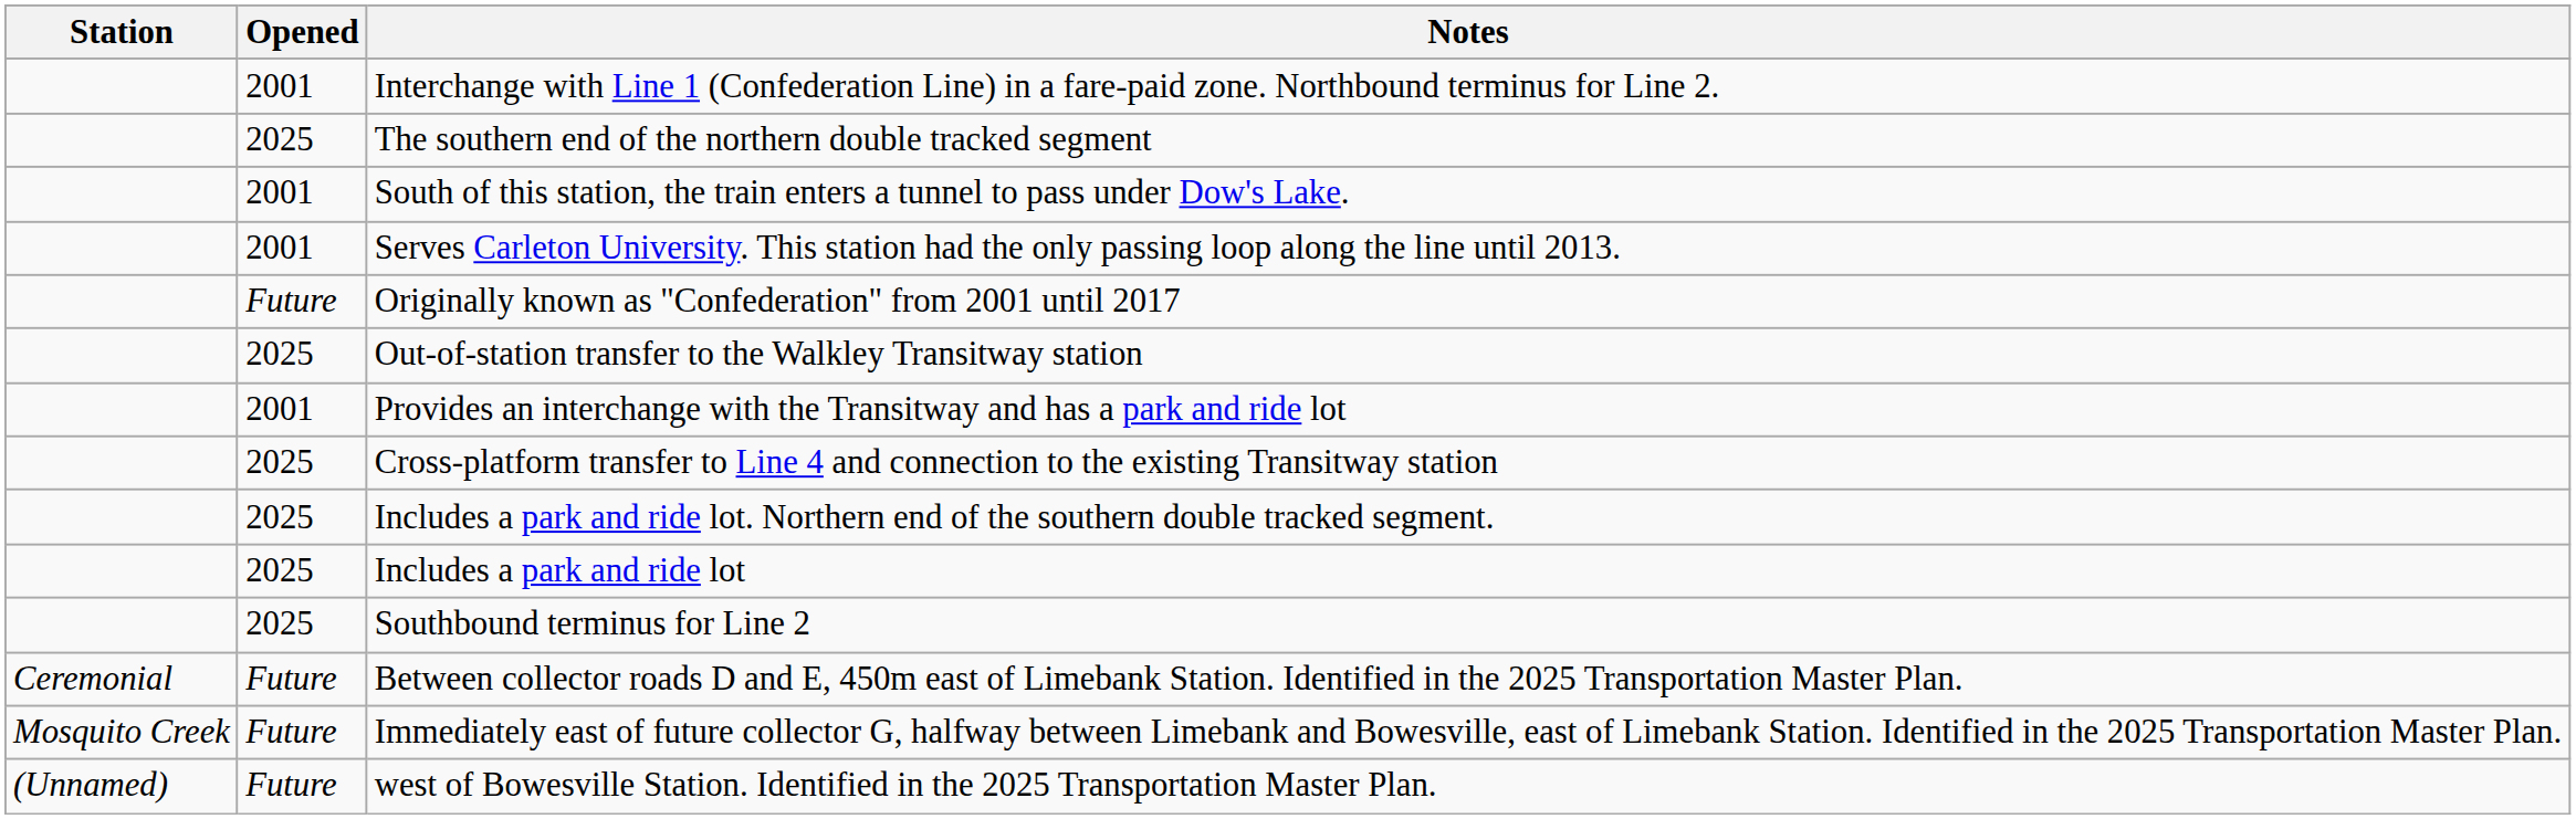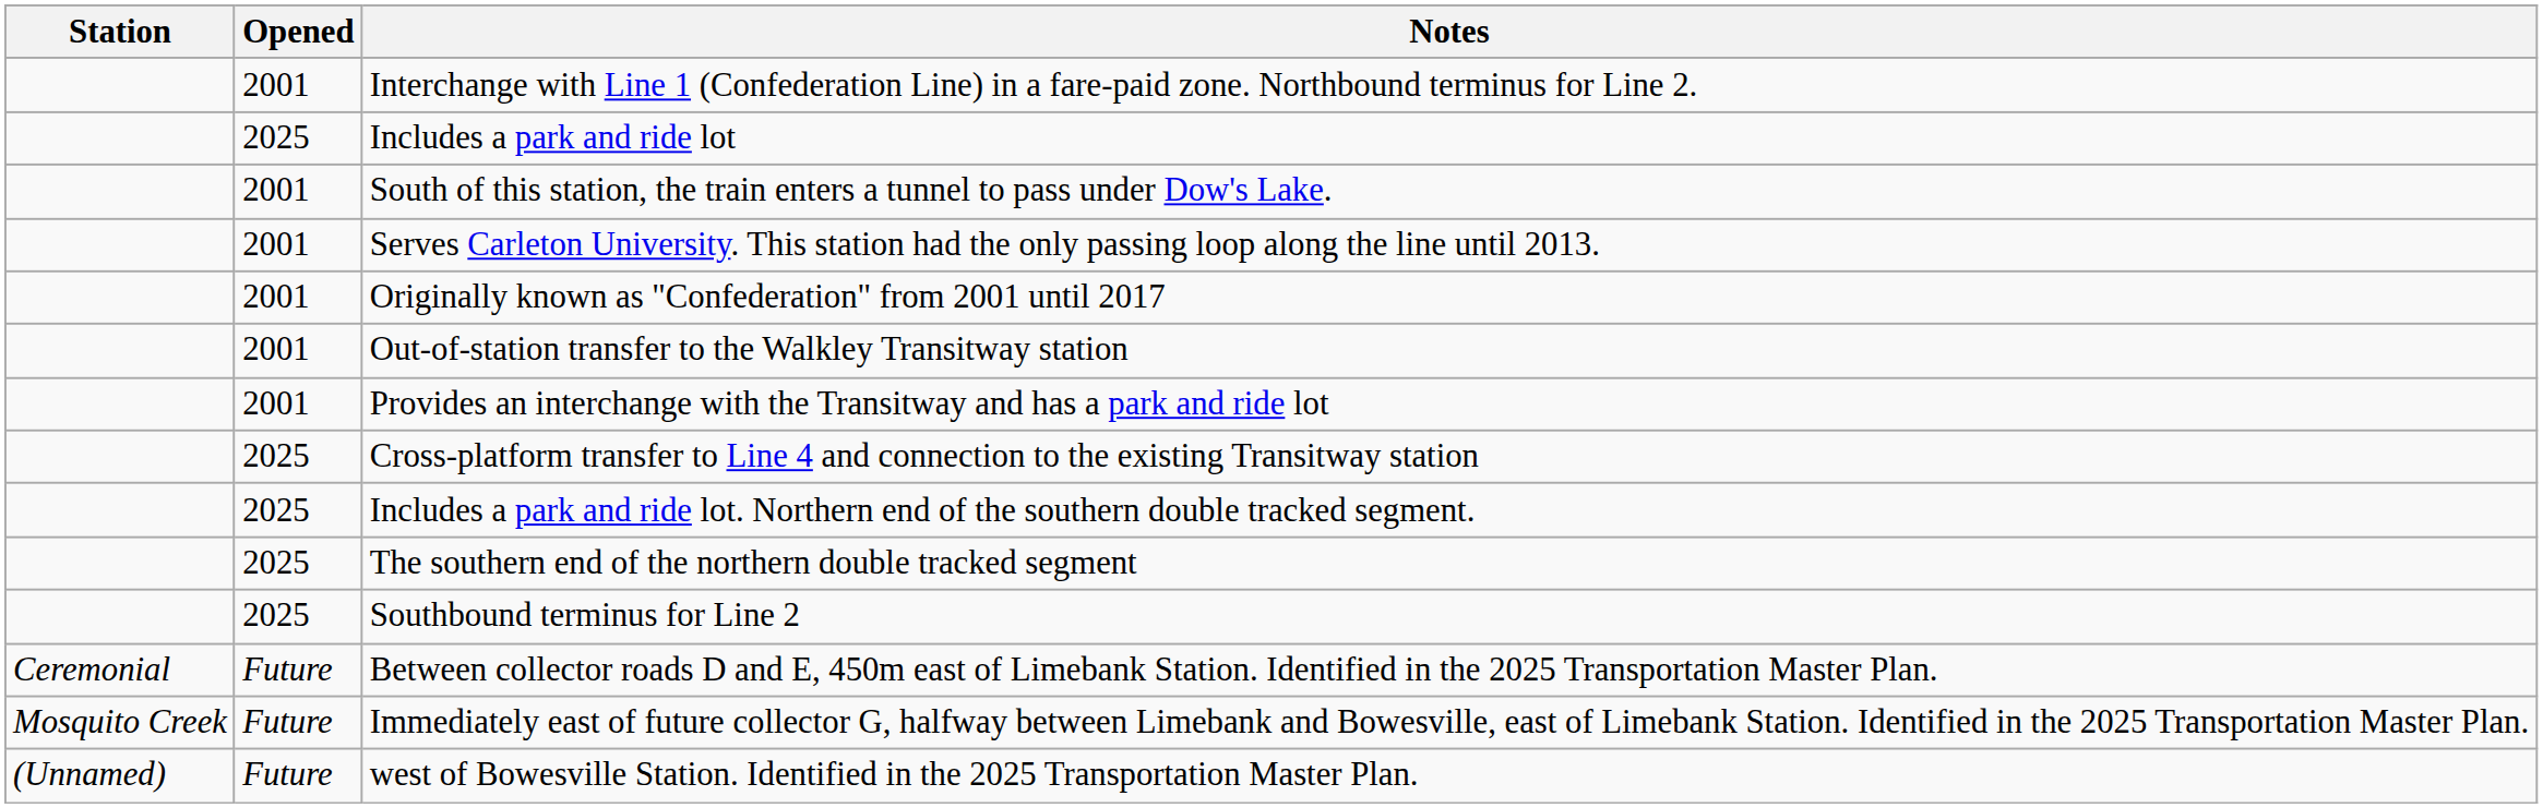 <table class="wikitable">
 <tr>
 <th>Station</th>
 <th>Opened</th>
 <th>Notes</th>
 </tr>
 <tr>
 <td></td>
 <td>2001</td>
 <td>Interchange with <a href='#'>Line 1</a> (Confederation Line) in a fare-paid zone. Northbound terminus for Line 2.</td>
 </tr>
 <tr>
 <td></td>
 <td>2025</td>
-<td>The southern end of the northern double tracked segment</td>
+<td>Includes a <a href='#'>park and ride</a> lot</td>
 </tr>
 <tr>
 <td></td>
 <td>2001</td>
 <td>South of this station, the train enters a tunnel to pass under <a href='#'>Dow's Lake</a>.</td>
 </tr>
 <tr>
 <td></td>
 <td>2001</td>
 <td>Serves <a href='#'>Carleton University</a>. This station had the only passing loop along the line until 2013.</td>
 </tr>
 <tr>
 <td></td>
-<td><em>Future</em></td>
+<td>2001</td>
 <td>Originally known as "Confederation" from 2001 until 2017</td>
 </tr>
 <tr>
 <td></td>
-<td>2025</td>
+<td>2001</td>
 <td>Out-of-station transfer to the Walkley Transitway station</td>
 </tr>
 <tr>
 <td></td>
 <td>2001</td>
 <td>Provides an interchange with the Transitway and has a <a href='#'>park and ride</a> lot</td>
 </tr>
 <tr>
 <td></td>
 <td>2025</td>
 <td>Cross-platform transfer to <a href='#'>Line 4</a> and connection to the existing Transitway station</td>
 </tr>
 <tr>
 <td></td>
 <td>2025</td>
 <td>Includes a <a href='#'>park and ride</a> lot. Northern end of the southern double tracked segment.</td>
 </tr>
 <tr>
 <td></td>
 <td>2025</td>
-<td>Includes a <a href='#'>park and ride</a> lot</td>
+<td>The southern end of the northern double tracked segment</td>
 </tr>
 <tr>
 <td></td>
 <td>2025</td>
 <td>Southbound terminus for Line 2</td>
 </tr>
 <tr>
 <td><em>Ceremonial</em></td>
 <td><em>Future</em></td>
 <td>Between collector roads D and E, 450m east of Limebank Station. Identified in the 2025 Transportation Master Plan.</td>
 </tr>
 <tr>
 <td><em>Mosquito Creek</em></td>
 <td><em>Future</em></td>
 <td>Immediately east of future collector G, halfway between Limebank and Bowesville,  east of Limebank Station. Identified in the 2025 Transportation Master Plan.</td>
 </tr>
 <tr>
 <td><em>(Unnamed)</em></td>
 <td><em>Future</em></td>
 <td> west of Bowesville Station. Identified in the 2025 Transportation Master Plan.</td>
 </tr>
 </table>
